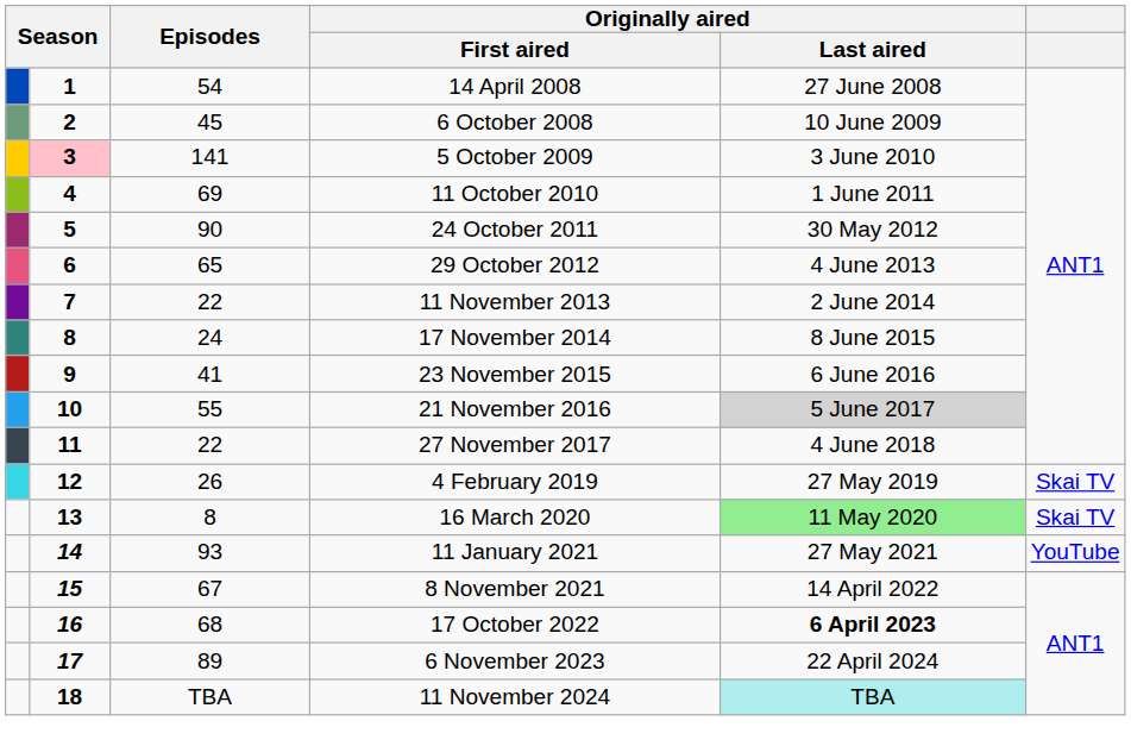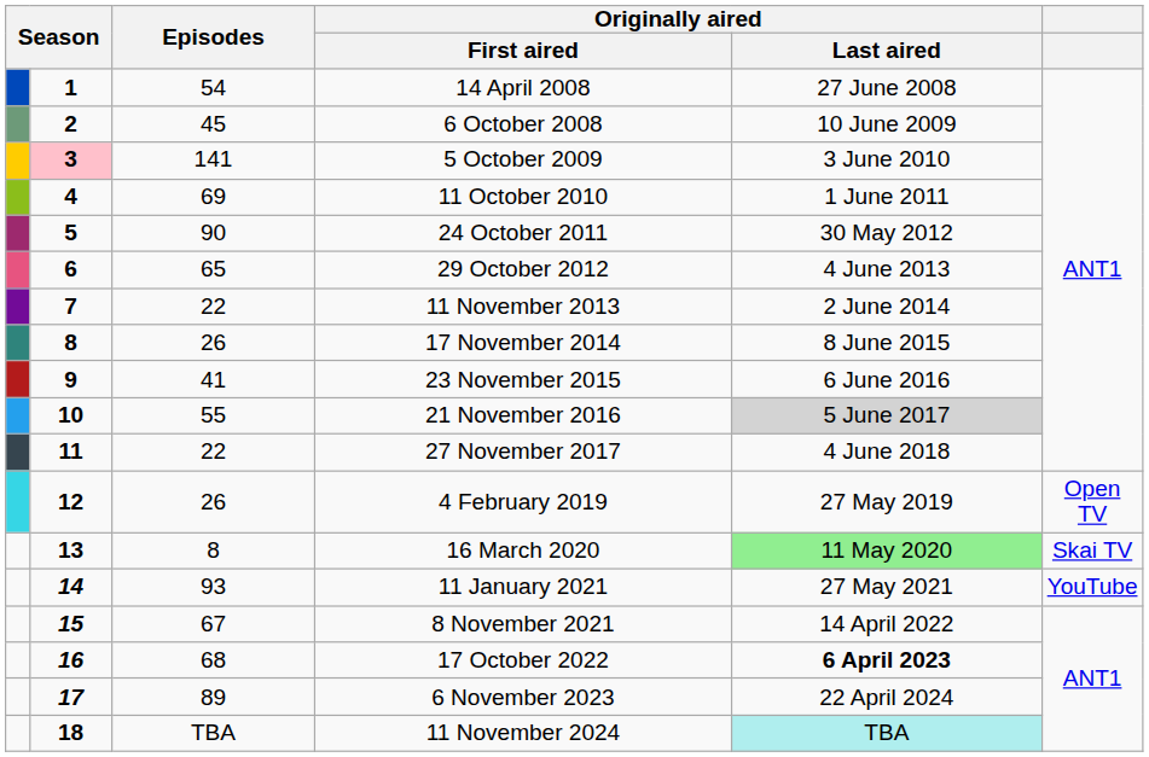 <table class="wikitable" style="text-align: center; width: 50%;">
 <tr>
 <th style="padding:0 8px; width:5%;" rowspan="2" colspan="2">Season</th>
 <th style="padding:0 8px; width:20%;" rowspan="2">Episodes</th>
 <th style="padding:0 80px; width:75%;" colspan="2">Originally aired</th>
 <th></th>
 </tr>
 <tr>
 <th>First aired</th>
 <th>Last aired</th>
 <th></th>
 </tr>
 <tr>
 <td style="background:#0048BA; color:#100; text-align:center;"></td>
 <td><strong>1</strong></td>
 <td>54</td>
 <td style="padding: 0 8px;">14 April 2008</td>
 <td style="padding: 0 8px;">27 June 2008</td>
 <td rowspan="11"><a href='#'>ANT1</a></td>
 </tr>
 <tr>
 <td style="background:#6D9A79; color:#100; text-align:center;"></td>
 <td><strong>2</strong></td>
 <td>45</td>
 <td style="padding: 0 8px;">6 October 2008</td>
 <td>10 June 2009</td>
 </tr>
 <tr>
 <td style="background:#FFCC00; color:#100; text-align:center;"></td>
 <td style="background: pink;"><strong>3</strong></td>
 <td>141</td>
 <td style="padding: 0 8px;">5 October 2009</td>
 <td>3 June 2010</td>
 </tr>
 <tr>
 <td style="background:#8BBE1B; color:#100; text-align:center;"></td>
 <td><strong>4</strong></td>
 <td>69</td>
 <td style="padding: 0 8px;">11 October 2010</td>
 <td>1 June 2011</td>
 </tr>
 <tr>
 <td style="background:#9D296E; color:#100; text-align:center;"></td>
 <td><strong>5</strong></td>
 <td>90</td>
 <td style="padding: 0 8px;">24 October 2011</td>
 <td>30 May 2012</td>
 </tr>
 <tr>
 <td style="background:#E75480; color:#100; text-align:center;"></td>
 <td><strong>6</strong></td>
 <td>65</td>
 <td style="padding: 0 8px;">29 October 2012</td>
 <td>4 June 2013</td>
 </tr>
 <tr>
 <td style="background:#720B98; color:#100; text-align:center;"></td>
 <td><strong>7</strong></td>
 <td>22</td>
 <td style="padding: 0 8px;">11 November 2013</td>
 <td>2 June 2014</td>
 </tr>
 <tr>
 <td style="background:#2F847C; color:#100; text-align:center;"></td>
 <td><strong>8</strong></td>
-<td>24</td>
+<td>26</td>
 <td style="padding: 0 8px;">17 November 2014</td>
 <td>8 June 2015</td>
 </tr>
 <tr>
 <td style="background:#B31B1B; color:#100; text-align:center;"></td>
 <td><strong>9</strong></td>
 <td>41</td>
 <td style="padding: 0 8px;">23 November 2015</td>
 <td>6 June 2016</td>
 </tr>
 <tr>
 <td style="background:#24A0ED; color:#100; text-align:center;"></td>
 <td><strong>10</strong></td>
 <td>55</td>
 <td style="padding: 0 8px;">21 November 2016</td>
 <td style="background: lightgrey;">5 June 2017</td>
 </tr>
 <tr>
 <td style="background:#36454F; color:#100; text-align:center;"></td>
 <td><strong>11</strong></td>
 <td>22</td>
 <td style="padding: 0 8px;">27 November 2017</td>
 <td>4 June 2018</td>
 </tr>
 <tr>
 <td style="background:#36D6E5; color:#100; text-align:center;"></td>
 <td><strong>12</strong></td>
 <td>26</td>
 <td style="padding: 0 8px;">4 February 2019</td>
 <td>27 May 2019</td>
-<td><a href='#'>Skai TV</a></td>
+<td><a href='#'>Open TV</a></td>
 </tr>
 <tr>
 <td></td>
 <td><strong>13</strong></td>
 <td>8</td>
 <td>16 March 2020</td>
 <td style="background: lightgreen;">11 May 2020</td>
 <td><a href='#'>Skai TV</a></td>
 </tr>
 <tr>
 <td></td>
 <td><strong><em>14</em></strong></td>
 <td>93</td>
 <td>11 January 2021</td>
 <td>27 May 2021</td>
 <td><a href='#'>YouTube</a></td>
 </tr>
 <tr>
 <td></td>
 <td><strong><em>15</em></strong></td>
 <td>67</td>
 <td>8 November 2021</td>
 <td>14 April 2022</td>
 <td rowspan="4"><a href='#'>ANT1</a></td>
 </tr>
 <tr>
 <td></td>
 <td><strong><em>16</em></strong></td>
 <td>68</td>
 <td>17 October 2022</td>
 <td><strong>6 April 2023</strong></td>
 </tr>
 <tr>
 <td></td>
 <td><strong><em>17</em></strong></td>
 <td>89</td>
 <td>6 November 2023</td>
 <td>22 April 2024</td>
 </tr>
 <tr>
 <td></td>
 <td><strong>18</strong></td>
 <td>TBA</td>
 <td>11 November 2024</td>
 <td style="background: paleturquoise;">TBA</td>
 </tr>
 </table>
